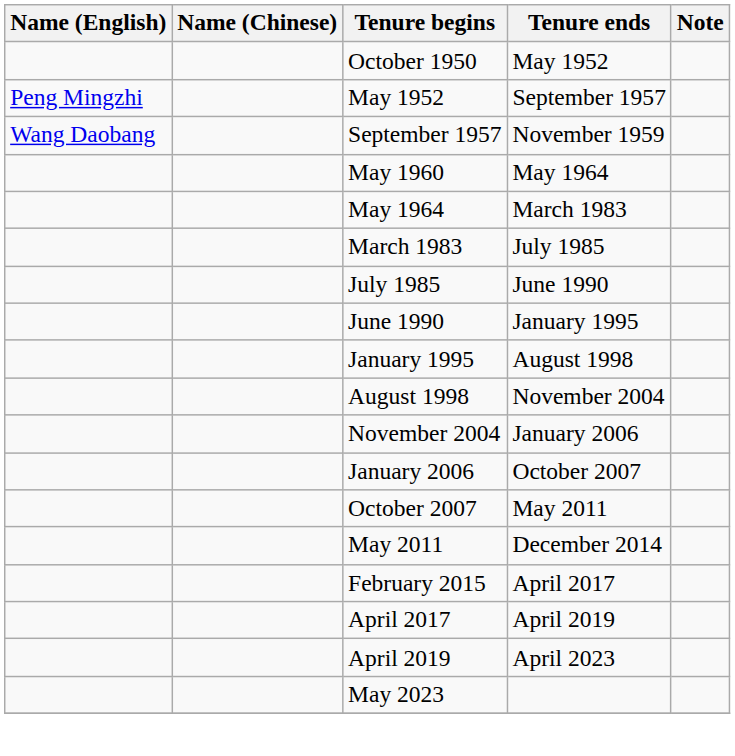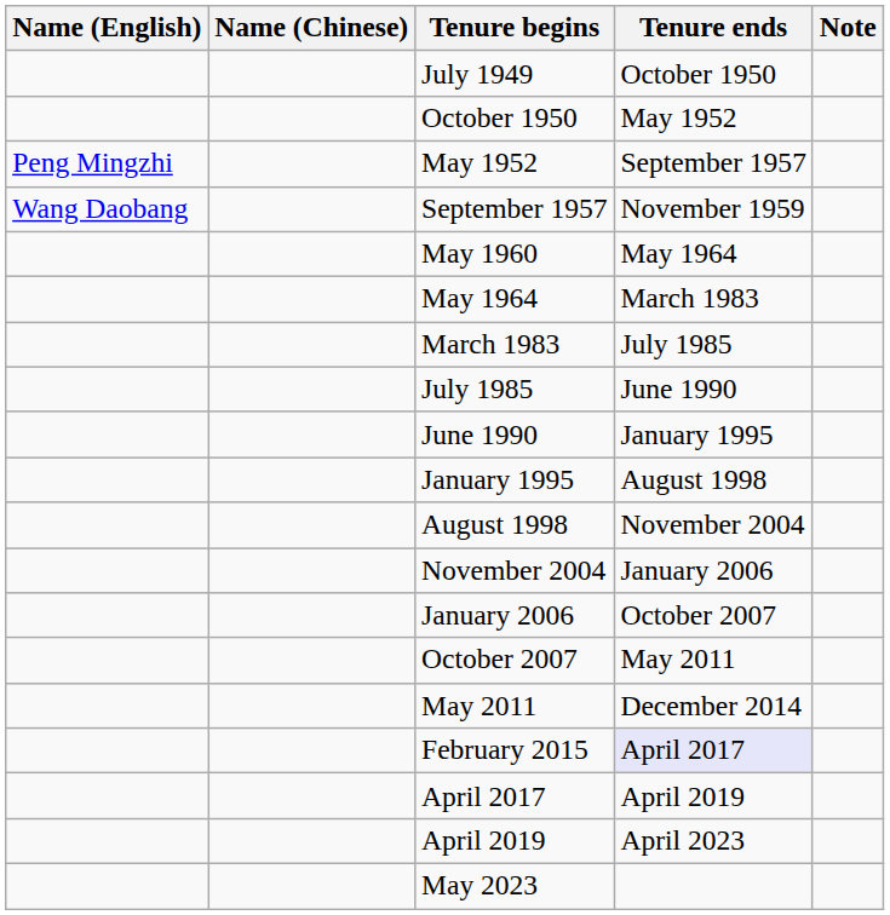 <table class="wikitable">
 <tr>
 <th>Name (English)</th>
 <th>Name (Chinese)</th>
 <th>Tenure begins</th>
 <th>Tenure ends</th>
 <th>Note</th>
+</tr>
+<tr>
+<td></td>
+<td></td>
+<td>July 1949</td>
+<td>October 1950</td>
+<td></td>
 </tr>
 <tr>
 <td></td>
 <td></td>
 <td>October 1950</td>
 <td>May 1952</td>
 <td></td>
 </tr>
 <tr>
 <td><a href='#'>Peng Mingzhi</a></td>
 <td></td>
 <td>May 1952</td>
 <td>September 1957</td>
 <td></td>
 </tr>
 <tr>
 <td><a href='#'>Wang Daobang</a></td>
 <td></td>
 <td>September 1957</td>
 <td>November 1959</td>
 <td></td>
 </tr>
 <tr>
 <td></td>
 <td></td>
 <td>May 1960</td>
 <td>May 1964</td>
 <td></td>
 </tr>
 <tr>
 <td></td>
 <td></td>
 <td>May 1964</td>
 <td>March 1983</td>
 <td></td>
 </tr>
 <tr>
 <td></td>
 <td></td>
 <td>March 1983</td>
 <td>July 1985</td>
 <td></td>
 </tr>
 <tr>
 <td></td>
 <td></td>
 <td>July 1985</td>
 <td>June 1990</td>
 <td></td>
 </tr>
 <tr>
 <td></td>
 <td></td>
 <td>June 1990</td>
 <td>January 1995</td>
 <td></td>
 </tr>
 <tr>
 <td></td>
 <td></td>
 <td>January 1995</td>
 <td>August 1998</td>
 <td></td>
 </tr>
 <tr>
 <td></td>
 <td></td>
 <td>August 1998</td>
 <td>November 2004</td>
 <td></td>
 </tr>
 <tr>
 <td></td>
 <td></td>
 <td>November 2004</td>
 <td>January 2006</td>
 <td></td>
 </tr>
 <tr>
 <td></td>
 <td></td>
 <td>January 2006</td>
 <td>October 2007</td>
 <td></td>
 </tr>
 <tr>
 <td></td>
 <td></td>
 <td>October 2007</td>
 <td>May 2011</td>
 <td></td>
 </tr>
 <tr>
 <td></td>
 <td></td>
 <td>May 2011</td>
 <td>December 2014</td>
 <td></td>
 </tr>
 <tr>
 <td></td>
 <td></td>
 <td>February 2015</td>
-<td>April 2017</td>
+<td style="background: lavender;">April 2017</td>
 <td></td>
 </tr>
 <tr>
 <td></td>
 <td></td>
 <td>April 2017</td>
 <td>April 2019</td>
 <td></td>
 </tr>
 <tr>
 <td></td>
 <td></td>
 <td>April 2019</td>
 <td>April 2023</td>
 <td></td>
 </tr>
 <tr>
 <td></td>
 <td></td>
 <td>May 2023</td>
 <td></td>
 <td></td>
 </tr>
 <tr>
 </tr>
 </table>
